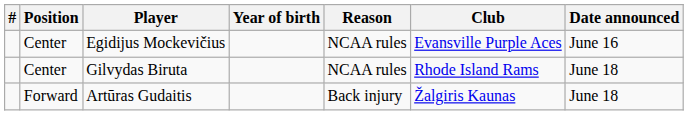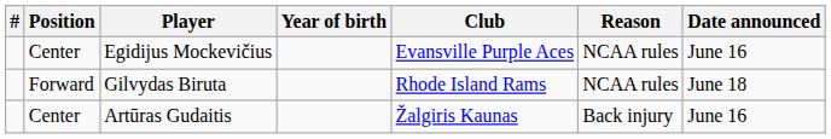 <table class="wikitable" style="font-size:85%">
 <tr>
 <th>#</th>
 <th>Position</th>
 <th>Player</th>
 <th>Year of birth</th>
+<th>Club</th>
 <th>Reason</th>
-<th>Club</th>
 <th>Date announced</th>
 </tr>
 <tr>
 <td></td>
 <td>Center</td>
 <td>Egidijus Mockevičius</td>
 <td></td>
+<td> <a href='#'>Evansville Purple Aces</a></td>
 <td>NCAA rules</td>
-<td> <a href='#'>Evansville Purple Aces</a></td>
 <td>June 16</td>
 </tr>
 <tr>
 <td></td>
-<td>Center</td>
+<td>Forward</td>
 <td>Gilvydas Biruta</td>
 <td></td>
+<td> <a href='#'>Rhode Island Rams</a></td>
 <td>NCAA rules</td>
-<td> <a href='#'>Rhode Island Rams</a></td>
 <td>June 18</td>
 </tr>
 <tr>
 <td></td>
-<td>Forward</td>
+<td>Center</td>
 <td>Artūras Gudaitis</td>
 <td></td>
+<td> <a href='#'>Žalgiris Kaunas</a></td>
 <td>Back injury</td>
-<td> <a href='#'>Žalgiris Kaunas</a></td>
-<td>June 18</td>
+<td>June 16</td>
 </tr>
 </table>
